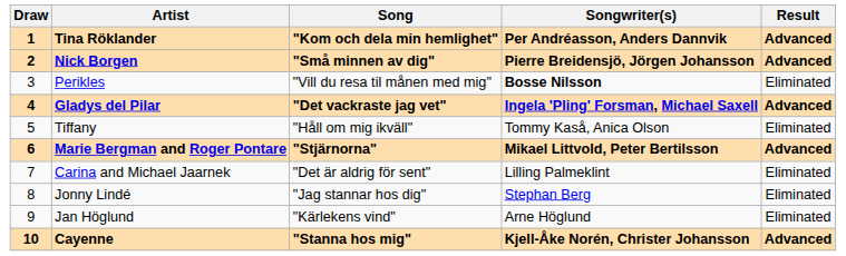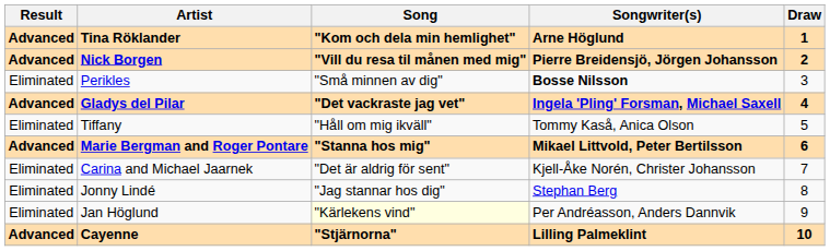 <table class="sortable wikitable" style="margin: 1em auto 1em auto; text-align:center">
 <tr>
-<th>Draw</th>
+<th>Result</th>
 <th>Artist</th>
 <th>Song</th>
 <th>Songwriter(s)</th>
-<th>Result</th>
+<th>Draw</th>
 </tr>
 <tr style="font-weight:bold;background:navajowhite">
-<td>1</td>
+<td>Advanced</td>
 <td align="left">Tina Röklander</td>
 <td align="left">"Kom och dela min hemlighet"</td>
-<td align="left">Per Andréasson, Anders Dannvik</td>
-<td>Advanced</td>
+<td align="left">Arne Höglund</td>
+<td>1</td>
 </tr>
 <tr style="font-weight:bold;background:navajowhite">
+<td>Advanced</td>
+<td align="left"><a href='#'>Nick Borgen</a></td>
+<td align="left">"Vill du resa til månen med mig"</td>
+<td align="left">Pierre Breidensjö, Jörgen Johansson</td>
 <td>2</td>
-<td align="left"><a href='#'>Nick Borgen</a></td>
-<td align="left">"Små minnen av dig"</td>
-<td align="left">Pierre Breidensjö, Jörgen Johansson</td>
-<td>Advanced</td>
 </tr>
 <tr>
+<td>Eliminated</td>
+<td align="left"><a href='#'>Perikles</a></td>
+<td align="left">"Små minnen av dig"</td>
+<td align="left"><strong>Bosse Nilsson</strong></td>
 <td>3</td>
-<td align="left"><a href='#'>Perikles</a></td>
-<td align="left">"Vill du resa til månen med mig"</td>
-<td align="left"><strong>Bosse Nilsson</strong></td>
-<td>Eliminated</td>
 </tr>
 <tr style="font-weight:bold;background:navajowhite">
-<td>4</td>
+<td>Advanced</td>
 <td align="left"><a href='#'>Gladys del Pilar</a></td>
 <td align="left">"Det vackraste jag vet"</td>
 <td align="left"><a href='#'>Ingela 'Pling' Forsman</a>, <a href='#'>Michael Saxell</a></td>
-<td>Advanced</td>
+<td>4</td>
 </tr>
 <tr>
-<td>5</td>
+<td>Eliminated</td>
 <td align="left">Tiffany</td>
 <td align="left">"Håll om mig ikväll"</td>
 <td align="left">Tommy Kaså, Anica Olson</td>
-<td>Eliminated</td>
+<td>5</td>
 </tr>
 <tr style="font-weight:bold;background:navajowhite">
+<td>Advanced</td>
+<td align="left"><a href='#'>Marie Bergman</a> and <a href='#'>Roger Pontare</a></td>
+<td align="left">"Stanna hos mig"</td>
+<td align="left">Mikael Littvold, Peter Bertilsson</td>
 <td>6</td>
-<td align="left"><a href='#'>Marie Bergman</a> and <a href='#'>Roger Pontare</a></td>
-<td align="left">"Stjärnorna"</td>
-<td align="left">Mikael Littvold, Peter Bertilsson</td>
-<td>Advanced</td>
 </tr>
 <tr>
-<td>7</td>
+<td>Eliminated</td>
 <td align="left"><a href='#'>Carina</a> and Michael Jaarnek</td>
 <td align="left">"Det är aldrig för sent"</td>
-<td align="left">Lilling Palmeklint</td>
-<td>Eliminated</td>
+<td align="left">Kjell-Åke Norén, Christer Johansson</td>
+<td>7</td>
 </tr>
 <tr>
-<td>8</td>
+<td>Eliminated</td>
 <td align="left">Jonny Lindé</td>
 <td align="left">"Jag stannar hos dig"</td>
 <td align="left"><a href='#'>Stephan Berg</a></td>
-<td>Eliminated</td>
+<td>8</td>
 </tr>
 <tr>
+<td>Eliminated</td>
+<td align="left">Jan Höglund</td>
+<td align="left" style="background: lightyellow;">"Kärlekens vind"</td>
+<td align="left">Per Andréasson, Anders Dannvik</td>
 <td>9</td>
-<td align="left">Jan Höglund</td>
-<td align="left">"Kärlekens vind"</td>
-<td align="left">Arne Höglund</td>
-<td>Eliminated</td>
 </tr>
 <tr style="font-weight:bold;background:navajowhite">
+<td>Advanced</td>
+<td align="left">Cayenne</td>
+<td align="left">"Stjärnorna"</td>
+<td align="left">Lilling Palmeklint</td>
 <td>10</td>
-<td align="left">Cayenne</td>
-<td align="left">"Stanna hos mig"</td>
-<td align="left">Kjell-Åke Norén, Christer Johansson</td>
-<td>Advanced</td>
 </tr>
 </table>
